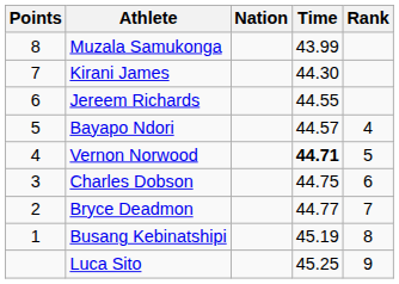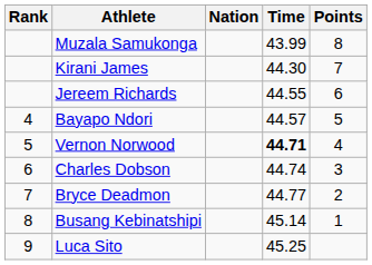 <table class="wikitable">
 <tr>
-<th scope="col">Points</th>
+<th scope="col">Rank</th>
 <th scope="col">Athlete</th>
 <th scope="col">Nation</th>
 <th scope="col">Time</th>
-<th scope="col">Rank</th>
+<th scope="col">Points</th>
 </tr>
 <tr>
-<td align=center>8</td>
+<td align=center></td>
 <td><a href='#'>Muzala Samukonga</a></td>
 <td></td>
 <td>43.99</td>
-<td align=center></td>
-</tr>
-<tr>
-<td align=center>7</td>
-<td><a href='#'>Kirani James</a></td>
-<td></td>
-<td>44.30</td>
-<td align=center></td>
-</tr>
-<tr>
-<td align=center>6</td>
-<td><a href='#'>Jereem Richards</a></td>
-<td></td>
-<td>44.55</td>
-<td align=center></td>
-</tr>
-<tr>
-<td align=center>5</td>
-<td><a href='#'>Bayapo Ndori</a></td>
-<td></td>
-<td>44.57</td>
-<td align=center>4</td>
-</tr>
-<tr>
-<td align=center>4</td>
-<td><a href='#'>Vernon Norwood</a></td>
-<td></td>
-<td><strong>44.71</strong></td>
-<td align=center>5</td>
-</tr>
-<tr>
-<td align=center>3</td>
-<td><a href='#'>Charles Dobson</a></td>
-<td></td>
-<td>44.75</td>
-<td align=center>6</td>
-</tr>
-<tr>
-<td align=center>2</td>
-<td><a href='#'>Bryce Deadmon</a></td>
-<td></td>
-<td>44.77</td>
-<td align=center>7</td>
-</tr>
-<tr>
-<td align=center>1</td>
-<td><a href='#'>Busang Kebinatshipi</a></td>
-<td></td>
-<td>45.19</td>
 <td align=center>8</td>
 </tr>
 <tr>
 <td align=center></td>
+<td><a href='#'>Kirani James</a></td>
+<td></td>
+<td>44.30</td>
+<td align=center>7</td>
+</tr>
+<tr>
+<td align=center></td>
+<td><a href='#'>Jereem Richards</a></td>
+<td></td>
+<td>44.55</td>
+<td align=center>6</td>
+</tr>
+<tr>
+<td align=center>4</td>
+<td><a href='#'>Bayapo Ndori</a></td>
+<td></td>
+<td>44.57</td>
+<td align=center>5</td>
+</tr>
+<tr>
+<td align=center>5</td>
+<td><a href='#'>Vernon Norwood</a></td>
+<td></td>
+<td><strong>44.71</strong></td>
+<td align=center>4</td>
+</tr>
+<tr>
+<td align=center>6</td>
+<td><a href='#'>Charles Dobson</a></td>
+<td></td>
+<td>44.74</td>
+<td align=center>3</td>
+</tr>
+<tr>
+<td align=center>7</td>
+<td><a href='#'>Bryce Deadmon</a></td>
+<td></td>
+<td>44.77</td>
+<td align=center>2</td>
+</tr>
+<tr>
+<td align=center>8</td>
+<td><a href='#'>Busang Kebinatshipi</a></td>
+<td></td>
+<td>45.14</td>
+<td align=center>1</td>
+</tr>
+<tr>
+<td align=center>9</td>
 <td><a href='#'>Luca Sito</a></td>
 <td></td>
 <td>45.25</td>
-<td align=center>9</td>
+<td align=center></td>
 </tr>
 </table>
